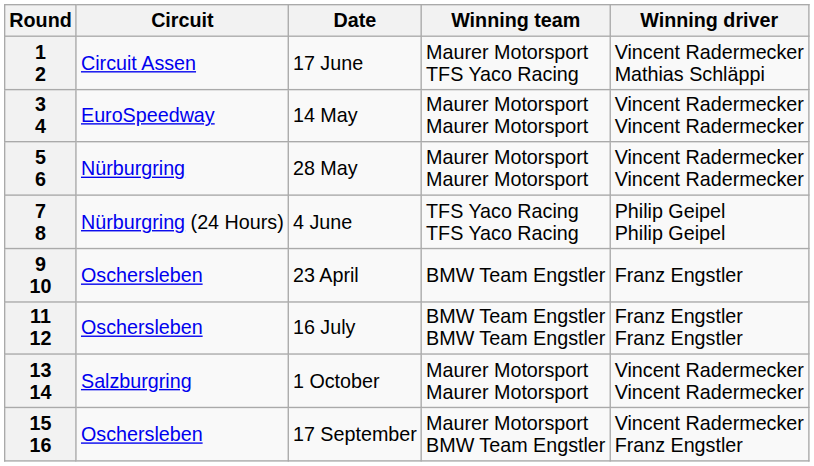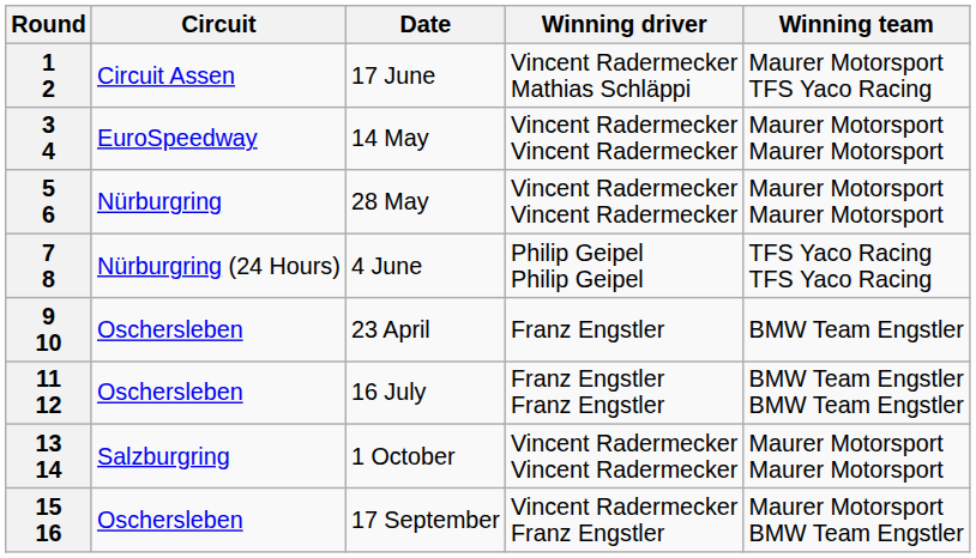 <table class="wikitable" style="font-size: 90%">
 <tr>
 <th>Round</th>
 <th>Circuit</th>
 <th>Date</th>
+<th>Winning driver</th>
 <th>Winning team</th>
-<th>Winning driver</th>
 </tr>
 <tr>
 <th>1<br>2</th>
 <td> <a href='#'>Circuit Assen</a></td>
 <td>17 June</td>
+<td>Vincent Radermecker<br>Mathias Schläppi</td>
 <td>Maurer Motorsport<br>TFS Yaco Racing</td>
-<td>Vincent Radermecker<br>Mathias Schläppi</td>
 </tr>
 <tr>
 <th>3<br>4</th>
 <td> <a href='#'>EuroSpeedway</a></td>
 <td>14 May</td>
+<td>Vincent Radermecker<br>Vincent Radermecker</td>
 <td>Maurer Motorsport<br>Maurer Motorsport</td>
-<td>Vincent Radermecker<br>Vincent Radermecker</td>
 </tr>
 <tr>
 <th>5<br>6</th>
 <td> <a href='#'>Nürburgring</a></td>
 <td>28 May</td>
+<td>Vincent Radermecker<br>Vincent Radermecker</td>
 <td>Maurer Motorsport<br>Maurer Motorsport</td>
-<td>Vincent Radermecker<br>Vincent Radermecker</td>
 </tr>
 <tr>
 <th>7<br>8</th>
 <td> <a href='#'>Nürburgring</a> (24 Hours)</td>
 <td>4 June</td>
+<td>Philip Geipel<br>Philip Geipel</td>
 <td>TFS Yaco Racing<br>TFS Yaco Racing</td>
-<td>Philip Geipel<br>Philip Geipel</td>
 </tr>
 <tr>
 <th>9<br>10</th>
 <td> <a href='#'>Oschersleben</a></td>
 <td>23 April</td>
+<td>Franz Engstler</td>
 <td>BMW Team Engstler</td>
-<td>Franz Engstler</td>
 </tr>
 <tr>
 <th>11<br>12</th>
 <td> <a href='#'>Oschersleben</a></td>
 <td>16 July</td>
+<td>Franz Engstler<br>Franz Engstler</td>
 <td>BMW Team Engstler<br>BMW Team Engstler</td>
-<td>Franz Engstler<br>Franz Engstler</td>
 </tr>
 <tr>
 <th>13<br>14</th>
 <td> <a href='#'>Salzburgring</a></td>
 <td>1 October</td>
+<td>Vincent Radermecker<br>Vincent Radermecker</td>
 <td>Maurer Motorsport<br>Maurer Motorsport</td>
-<td>Vincent Radermecker<br>Vincent Radermecker</td>
 </tr>
 <tr>
 <th>15<br>16</th>
 <td> <a href='#'>Oschersleben</a></td>
 <td>17 September</td>
+<td>Vincent Radermecker<br>Franz Engstler</td>
 <td>Maurer Motorsport<br>BMW Team Engstler</td>
-<td>Vincent Radermecker<br>Franz Engstler</td>
 </tr>
 </table>
